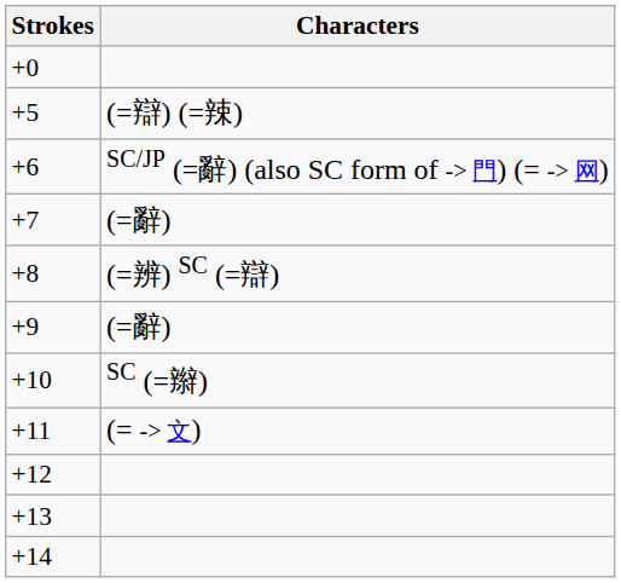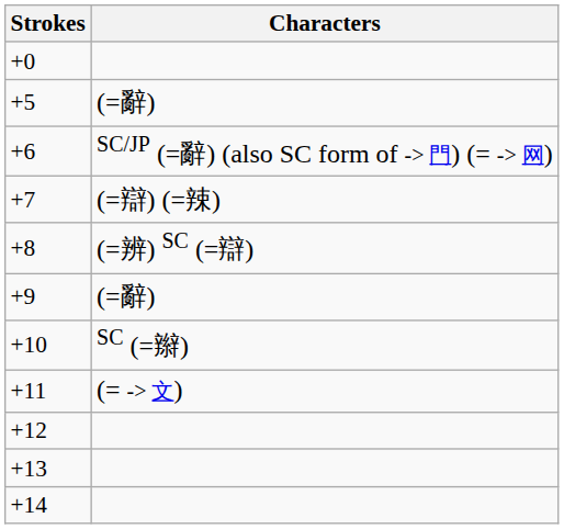 <table class="wikitable">
 <tr>
 <th>Strokes</th>
 <th>Characters</th>
 </tr>
 <tr>
 <td>+0</td>
 <td style="font-size: large;"></td>
 </tr>
 <tr>
 <td>+5</td>
-<td style="font-size: large;"> (=辯)  (=辣) </td>
+<td style="font-size: large;">  (=辭)</td>
 </tr>
 <tr>
 <td>+6</td>
 <td style="font-size: large;"><sup>SC/JP</sup> (=辭)  (also SC form of  <small>-> <a href='#'>門</a></small>)  (= <small>-> <a href='#'>网</a></small>)</td>
 </tr>
 <tr>
 <td>+7</td>
-<td style="font-size: large;">  (=辭)</td>
+<td style="font-size: large;"> (=辯)  (=辣) </td>
 </tr>
 <tr>
 <td>+8</td>
 <td style="font-size: large;">   (=辨)  <sup>SC</sup> (=辯) </td>
 </tr>
 <tr>
 <td>+9</td>
 <td style="font-size: large;"> (=辭)</td>
 </tr>
 <tr>
 <td>+10</td>
 <td style="font-size: large;"><sup>SC</sup> (=辮)</td>
 </tr>
 <tr>
 <td>+11</td>
 <td style="font-size: large;"> (= <small>-> <a href='#'>文</a></small>)</td>
 </tr>
 <tr>
 <td>+12</td>
 <td style="font-size: large;"></td>
 </tr>
 <tr>
 <td>+13</td>
 <td style="font-size: large;"></td>
 </tr>
 <tr>
 <td>+14</td>
 <td style="font-size: large;"></td>
 </tr>
 </table>
